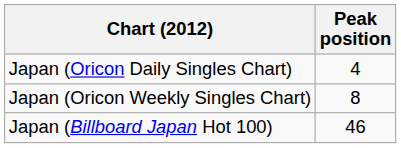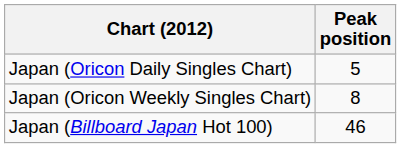 <table class="wikitable sortable" border="1">
 <tr>
 <th>Chart (2012)</th>
 <th>Peak<br>position</th>
 </tr>
 <tr>
 <td>Japan (<a href='#'>Oricon</a> Daily Singles Chart)</td>
-<td align="center">4</td>
+<td align="center">5</td>
 </tr>
 <tr>
 <td>Japan (Oricon Weekly Singles Chart)</td>
 <td style="text-align:center;">8</td>
 </tr>
 <tr>
 <td>Japan (<em><a href='#'>Billboard Japan</a></em> Hot 100)</td>
 <td style="text-align:center;">46</td>
 </tr>
 </table>
